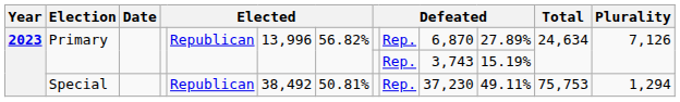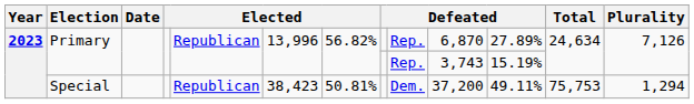 <table class="wikitable">
 <tr>
 <th>Year</th>
 <th>Election</th>
 <th>Date</th>
 <th colspan="4">Elected</th>
 <th colspan="4">Defeated</th>
 <th>Total</th>
 <th>Plurality</th>
 </tr>
 <tr>
 <th rowspan="3" valign="top"><a href='#'>2023</a><br></th>
 <td rowspan="2" valign="top">Primary</td>
 <td rowspan="2" valign="top"></td>
 <td rowspan="2" valign="top"></td>
 <td rowspan="2" valign="top" ><a href='#'>Republican</a></td>
 <td rowspan="2" valign="top" align="right">13,996</td>
 <td rowspan="2" valign="top" align="right">56.82%</td>
 <td valign="top"></td>
 <td valign="top" ><a href='#'>Rep.</a></td>
 <td valign="top" align="right">6,870</td>
 <td valign="top" align="right">27.89%</td>
 <td rowspan="2" valign="top" align="right">24,634</td>
 <td rowspan="2" valign="top" align="right">7,126</td>
 </tr>
 <tr>
 <td valign="top"></td>
 <td valign="top" ><a href='#'>Rep.</a></td>
 <td valign="top" align="right">3,743</td>
 <td valign="top" align="right">15.19%</td>
 </tr>
 <tr>
 <td valign="top">Special</td>
 <td valign="top"></td>
 <td valign="top"></td>
 <td valign="top" ><a href='#'>Republican</a></td>
-<td valign="top" align="right">38,492</td>
+<td valign="top" align="right">38,423</td>
 <td valign="top" align="right">50.81%</td>
 <td valign="top"></td>
-<td valign="top" ><a href='#'>Rep.</a></td>
-<td valign="top" align="right">37,230</td>
+<td valign="top" ><a href='#'>Dem.</a></td>
+<td valign="top" align="right">37,200</td>
 <td valign="top" align="right">49.11%</td>
 <td valign="top" align="right">75,753</td>
 <td valign="top" align="right">1,294</td>
 </tr>
 </table>
